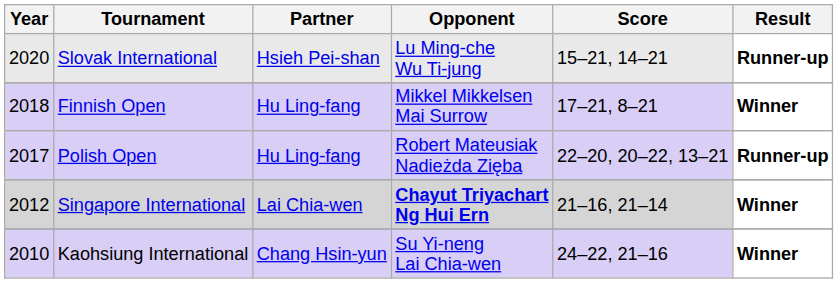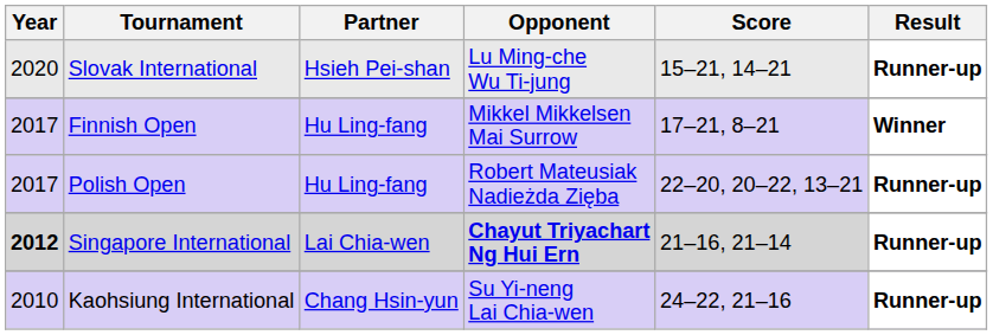 <table class="sortable wikitable" style="font-size: 90%;">
 <tr>
 <th>Year</th>
 <th>Tournament</th>
 <th>Partner</th>
 <th>Opponent</th>
 <th>Score</th>
 <th>Result</th>
 </tr>
 <tr style="background:#E9E9E9">
 <td align="center">2020</td>
 <td align="left"><a href='#'>Slovak International</a></td>
 <td align="left"> <a href='#'>Hsieh Pei-shan</a></td>
 <td align="left"> <a href='#'>Lu Ming-che</a> <br>  <a href='#'>Wu Ti-jung</a></td>
 <td align="left">15–21, 14–21</td>
 <td style="text-align:left; background:white"> <strong>Runner-up</strong></td>
 </tr>
 <tr>
 </tr>
 <tr style="background:#D8CEF6">
-<td align="center">2018</td>
+<td align="center">2017</td>
 <td align="left"><a href='#'>Finnish Open</a></td>
 <td align="left"> <a href='#'>Hu Ling-fang</a></td>
 <td align="left"> <a href='#'>Mikkel Mikkelsen</a> <br>  <a href='#'>Mai Surrow</a></td>
 <td align="left">17–21, 8–21</td>
 <td style="text-align:left; background:white"> <strong>Winner</strong></td>
 </tr>
 <tr>
 </tr>
 <tr style="background:#D8CEF6">
 <td align="center">2017</td>
 <td align="left"><a href='#'>Polish Open</a></td>
 <td align="left"> <a href='#'>Hu Ling-fang</a></td>
 <td align="left"> <a href='#'>Robert Mateusiak</a> <br>  <a href='#'>Nadieżda Zięba</a></td>
 <td align="left">22–20, 20–22, 13–21</td>
 <td style="text-align:left; background:white"> <strong>Runner-up</strong></td>
 </tr>
 <tr>
 </tr>
 <tr style="background:#D5D5D5">
-<td align="center">2012</td>
+<td align="center"><strong>2012</strong></td>
 <td align="left"><a href='#'>Singapore International</a></td>
 <td align="left"> <a href='#'>Lai Chia-wen</a></td>
 <td align="left"><strong> <a href='#'>Chayut Triyachart</a> <br>  <a href='#'>Ng Hui Ern</a></strong></td>
 <td align="left">21–16, 21–14</td>
-<td style="text-align:left; background:white"> <strong>Winner</strong></td>
+<td style="text-align:left; background:white"> <strong>Runner-up</strong></td>
 </tr>
 <tr>
 </tr>
 <tr style="background:#D8CEF6">
 <td align="center">2010</td>
 <td align="left">Kaohsiung International</td>
 <td align="left"> <a href='#'>Chang Hsin-yun</a></td>
 <td align="left"> <a href='#'>Su Yi-neng</a> <br>  <a href='#'>Lai Chia-wen</a></td>
 <td align="left">24–22, 21–16</td>
-<td style="text-align:left; background:white"> <strong>Winner</strong></td>
+<td style="text-align:left; background:white"> <strong>Runner-up</strong></td>
 </tr>
 </table>
